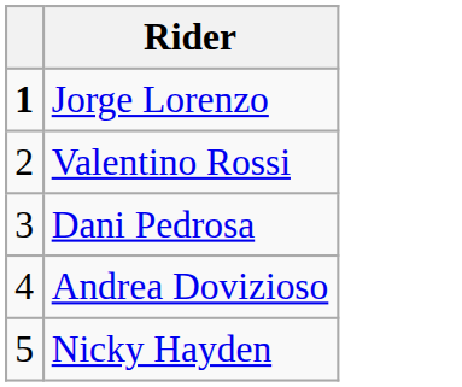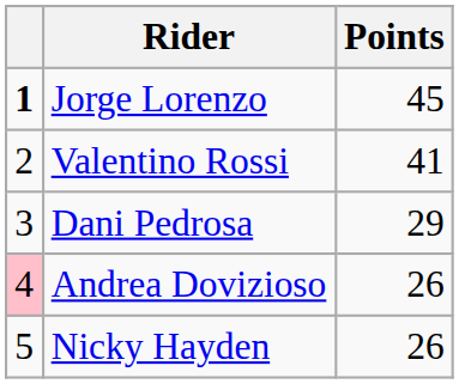 <table class="wikitable" style="font-size: 95%;">
 <tr>
 <th></th>
 <th>Rider</th>
+<th>Points</th>
 </tr>
 <tr>
 <td align=center><strong>1</strong></td>
 <td> <a href='#'>Jorge Lorenzo</a></td>
+<td align=right>45</td>
 </tr>
 <tr>
 <td align=center>2</td>
 <td> <a href='#'>Valentino Rossi</a></td>
+<td align=right>41</td>
 </tr>
 <tr>
 <td align=center>3</td>
 <td> <a href='#'>Dani Pedrosa</a></td>
+<td align=right>29</td>
 </tr>
 <tr>
-<td align=center>4</td>
+<td align=center style="background: pink;">4</td>
 <td> <a href='#'>Andrea Dovizioso</a></td>
+<td align=right>26</td>
 </tr>
 <tr>
 <td align=center>5</td>
 <td> <a href='#'>Nicky Hayden</a></td>
+<td align=right>26</td>
 </tr>
 </table>
